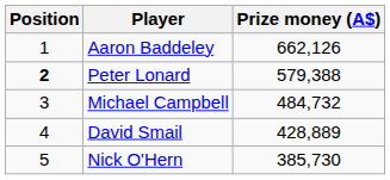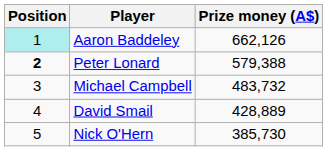 <table class="wikitable">
 <tr>
 <th>Position</th>
 <th>Player</th>
 <th>Prize money (<a href='#'>A$</a>)</th>
 </tr>
 <tr>
-<td align=center>1</td>
+<td align=center style="background: paleturquoise;">1</td>
 <td> <a href='#'>Aaron Baddeley</a></td>
 <td align=center>662,126</td>
 </tr>
 <tr>
 <td align=center><strong>2</strong></td>
 <td> <a href='#'>Peter Lonard</a></td>
 <td align=center>579,388</td>
 </tr>
 <tr>
 <td align=center>3</td>
 <td> <a href='#'>Michael Campbell</a></td>
-<td align=center>484,732</td>
+<td align=center>483,732</td>
 </tr>
 <tr>
 <td align=center>4</td>
 <td> <a href='#'>David Smail</a></td>
 <td align=center>428,889</td>
 </tr>
 <tr>
 <td align=center>5</td>
 <td> <a href='#'>Nick O'Hern</a></td>
 <td align=center>385,730</td>
 </tr>
 </table>
